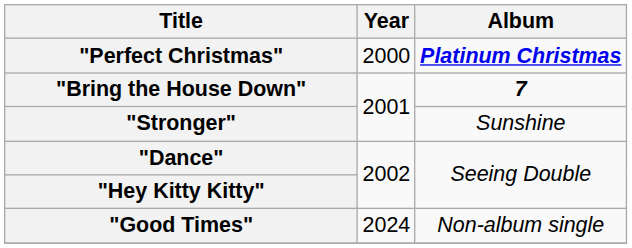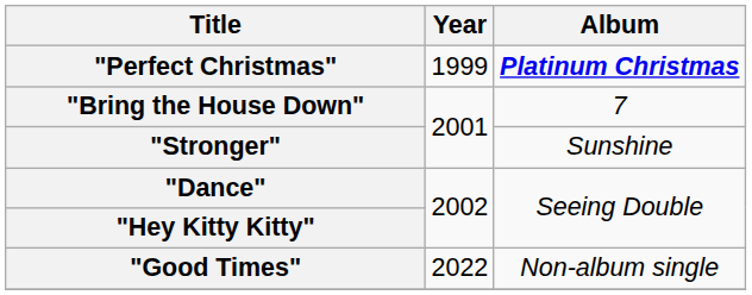 <table class="wikitable plainrowheaders" style="text-align:center;" border="1">
 <tr>
 <th scope="col" style="width:16em;">Title</th>
 <th scope="col">Year</th>
 <th scope="col">Album</th>
 </tr>
 <tr>
 <th scope="row">"Perfect Christmas"</th>
-<td>2000</td>
+<td>1999</td>
 <td><strong><em><a href='#'>Platinum Christmas</a></em></strong></td>
 </tr>
 <tr>
 <th scope="row">"Bring the House Down"</th>
 <td rowspan="2">2001</td>
-<td><strong><em>7</em></strong></td>
+<td><em>7</em></td>
 </tr>
 <tr>
 <th scope="row">"Stronger"</th>
 <td><em>Sunshine</em></td>
 </tr>
 <tr>
 <th scope="row">"Dance"</th>
 <td rowspan="2">2002</td>
 <td rowspan="2"><em>Seeing Double</em></td>
 </tr>
 <tr>
 <th scope="row">"Hey Kitty Kitty"</th>
 </tr>
 <tr>
 <th scope="row">"Good Times"<br></th>
-<td>2024</td>
+<td>2022</td>
 <td><em>Non-album single</em></td>
 </tr>
 <tr>
 </tr>
 </table>
